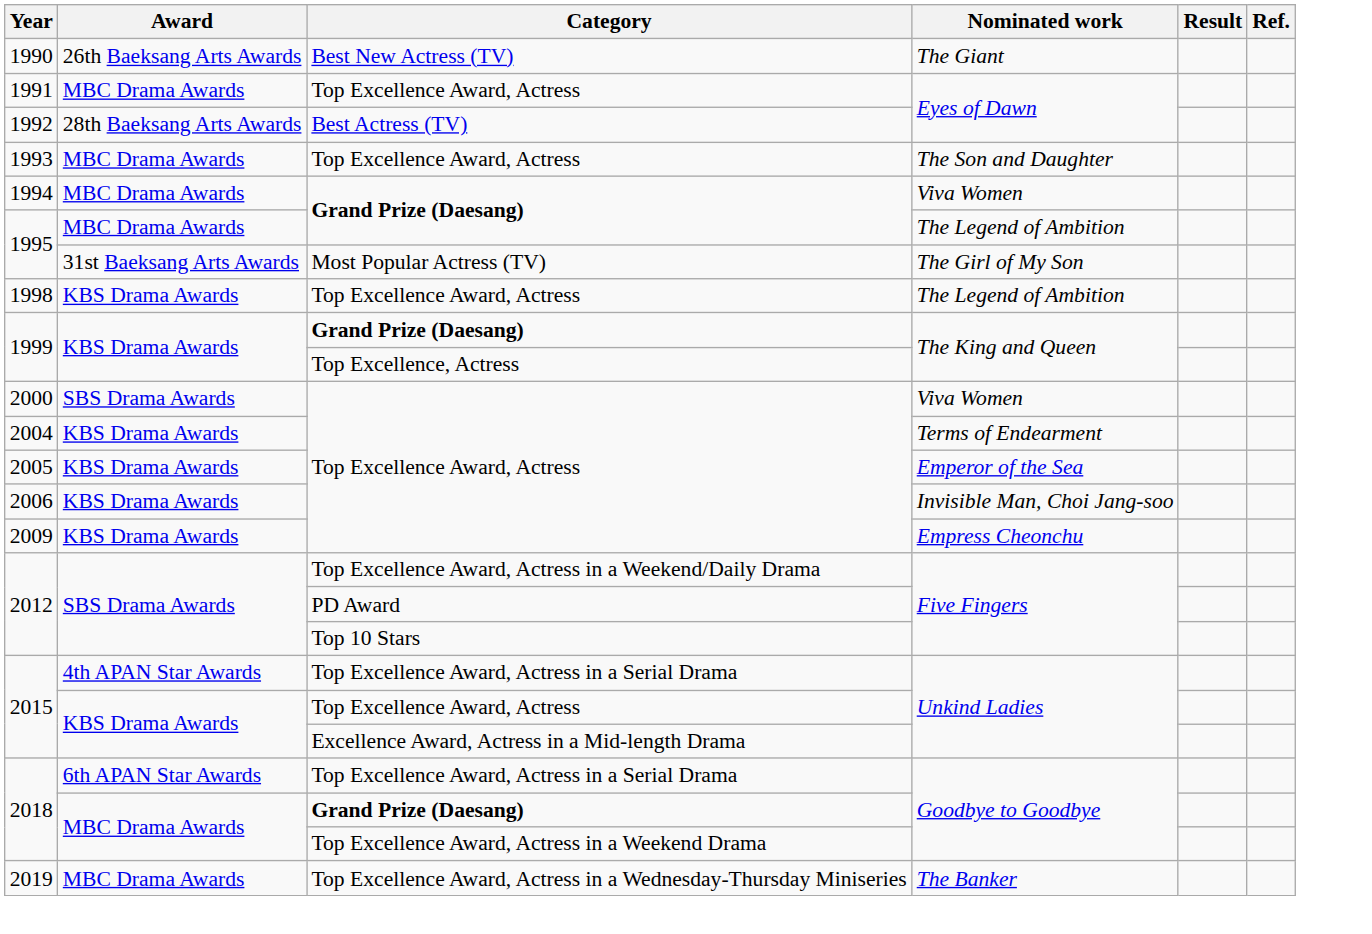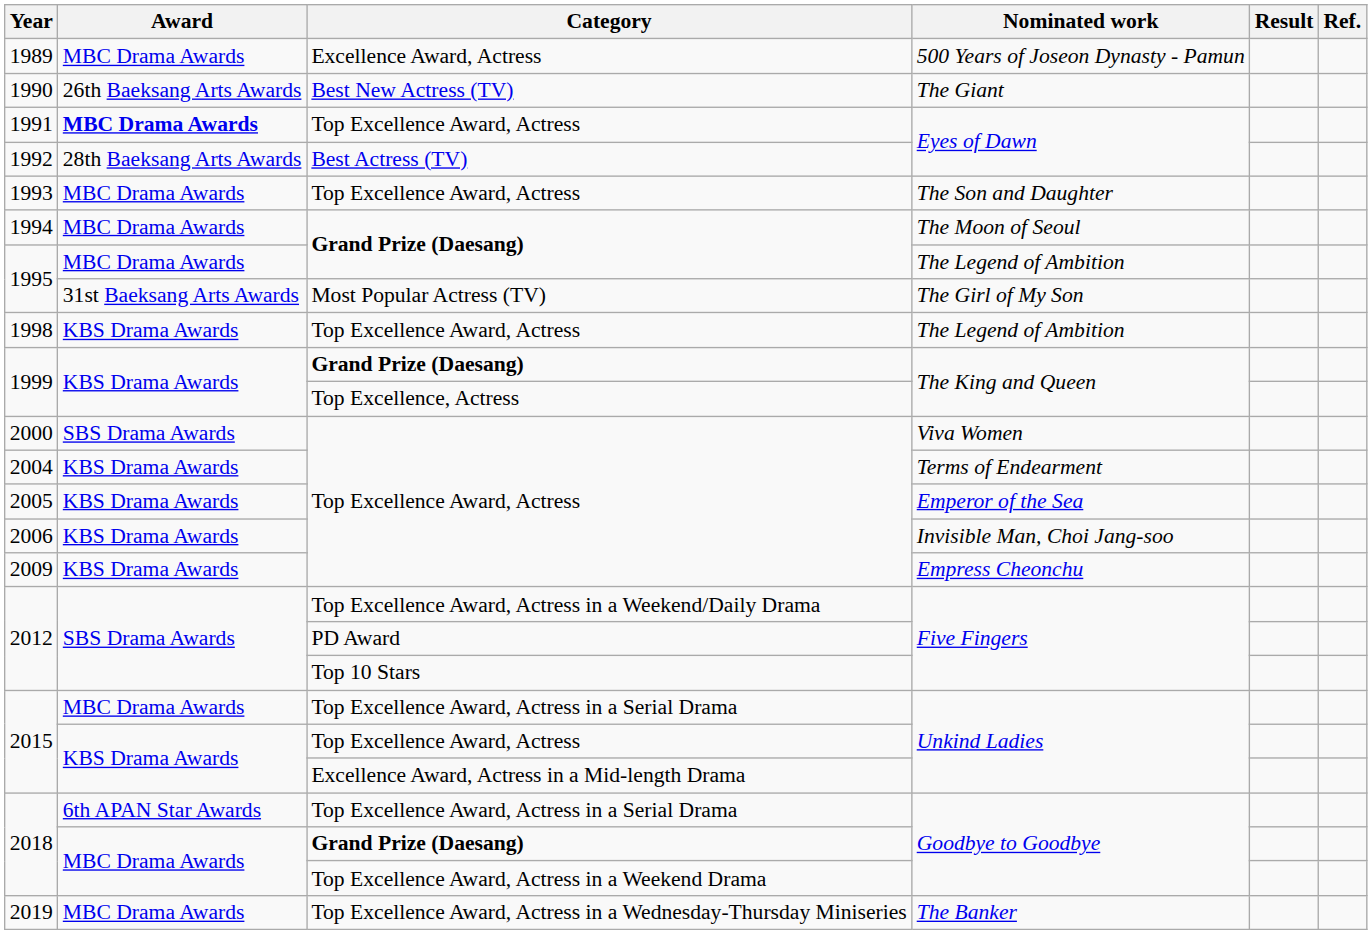 <table class="wikitable">
 <tr>
 <th>Year</th>
 <th>Award</th>
 <th>Category</th>
 <th>Nominated work</th>
 <th>Result</th>
 <th>Ref.</th>
+</tr>
+<tr>
+<td>1989</td>
+<td><a href='#'>MBC Drama Awards</a></td>
+<td>Excellence Award, Actress</td>
+<td><em>500 Years of Joseon Dynasty - Pamun</em></td>
+<td></td>
+<td></td>
 </tr>
 <tr>
 <td>1990</td>
 <td>26th <a href='#'>Baeksang Arts Awards</a></td>
 <td><a href='#'>Best New Actress (TV)</a></td>
 <td><em>The Giant</em></td>
 <td></td>
 <td></td>
 </tr>
 <tr>
 <td>1991</td>
-<td><a href='#'>MBC Drama Awards</a></td>
+<td><strong><a href='#'>MBC Drama Awards</a></strong></td>
 <td>Top Excellence Award, Actress</td>
 <td rowspan=2><em><a href='#'>Eyes of Dawn</a></em></td>
 <td></td>
 <td></td>
 </tr>
 <tr>
 <td>1992</td>
 <td>28th <a href='#'>Baeksang Arts Awards</a></td>
 <td><a href='#'>Best Actress (TV)</a></td>
 <td></td>
 <td></td>
 </tr>
 <tr>
 <td>1993</td>
 <td><a href='#'>MBC Drama Awards</a></td>
 <td>Top Excellence Award, Actress</td>
 <td><em>The Son and Daughter</em></td>
 <td></td>
 <td></td>
 </tr>
 <tr>
 <td>1994</td>
 <td><a href='#'>MBC Drama Awards</a></td>
 <td rowspan="2"><strong>Grand Prize (Daesang)</strong></td>
-<td><em>Viva Women</em></td>
+<td><em>The Moon of Seoul</em></td>
 <td></td>
 <td></td>
 </tr>
 <tr>
 <td rowspan="2">1995</td>
 <td><a href='#'>MBC Drama Awards</a></td>
 <td><em>The Legend of Ambition</em></td>
 <td></td>
 <td></td>
 </tr>
 <tr>
 <td>31st <a href='#'>Baeksang Arts Awards</a></td>
 <td>Most Popular Actress (TV)</td>
 <td><em>The Girl of My Son</em></td>
 <td></td>
 <td></td>
 </tr>
 <tr>
 <td>1998</td>
 <td><a href='#'>KBS Drama Awards</a></td>
 <td>Top Excellence Award, Actress</td>
 <td><em>The Legend of Ambition</em></td>
 <td></td>
 <td></td>
 </tr>
 <tr>
 <td rowspan=2>1999</td>
 <td rowspan="2"><a href='#'>KBS Drama Awards</a></td>
 <td><strong>Grand Prize (Daesang)</strong></td>
 <td rowspan="2"><em>The King and Queen</em></td>
 <td></td>
 <td></td>
 </tr>
 <tr>
 <td>Top Excellence, Actress</td>
 <td></td>
 <td></td>
 </tr>
 <tr>
 <td>2000</td>
 <td><a href='#'>SBS Drama Awards</a></td>
 <td rowspan="5">Top Excellence Award, Actress</td>
 <td><em>Viva Women</em></td>
 <td></td>
 <td></td>
 </tr>
 <tr>
 <td>2004</td>
 <td><a href='#'>KBS Drama Awards</a></td>
 <td><em>Terms of Endearment</em></td>
 <td></td>
 <td></td>
 </tr>
 <tr>
 <td>2005</td>
 <td><a href='#'>KBS Drama Awards</a></td>
 <td><em><a href='#'>Emperor of the Sea</a></em></td>
 <td></td>
 <td></td>
 </tr>
 <tr>
 <td>2006</td>
 <td><a href='#'>KBS Drama Awards</a></td>
 <td><em>Invisible Man, Choi Jang-soo</em></td>
 <td></td>
 <td></td>
 </tr>
 <tr>
 <td>2009</td>
 <td><a href='#'>KBS Drama Awards</a></td>
 <td><em><a href='#'>Empress Cheonchu</a></em></td>
 <td></td>
 <td></td>
 </tr>
 <tr>
 <td rowspan=3>2012</td>
 <td rowspan=3><a href='#'>SBS Drama Awards</a></td>
 <td>Top Excellence Award, Actress in a Weekend/Daily Drama</td>
 <td rowspan=3><em><a href='#'>Five Fingers</a></em></td>
 <td></td>
 <td></td>
 </tr>
 <tr>
 <td>PD Award</td>
 <td></td>
 <td></td>
 </tr>
 <tr>
 <td>Top 10 Stars</td>
 <td></td>
 <td></td>
 </tr>
 <tr>
 <td rowspan=3>2015</td>
-<td><a href='#'>4th APAN Star Awards</a></td>
+<td><a href='#'>MBC Drama Awards</a></td>
 <td>Top Excellence Award, Actress in a Serial Drama</td>
 <td rowspan=3><em><a href='#'>Unkind Ladies</a></em></td>
 <td></td>
 <td></td>
 </tr>
 <tr>
 <td rowspan=2><a href='#'>KBS Drama Awards</a></td>
 <td>Top Excellence Award, Actress</td>
 <td></td>
 <td></td>
 </tr>
 <tr>
 <td>Excellence Award, Actress in a Mid-length Drama</td>
 <td></td>
 <td></td>
 </tr>
 <tr>
 <td rowspan="3">2018</td>
 <td><a href='#'>6th APAN Star Awards</a></td>
 <td>Top Excellence Award, Actress in a Serial Drama</td>
 <td rowspan="3"><em><a href='#'>Goodbye to Goodbye</a></em></td>
 <td></td>
 <td></td>
 </tr>
 <tr>
 <td rowspan="2"><a href='#'>MBC Drama Awards</a></td>
 <td><strong>Grand Prize (Daesang)</strong></td>
 <td></td>
 <td></td>
 </tr>
 <tr>
 <td>Top Excellence Award, Actress in a Weekend Drama</td>
 <td></td>
 <td></td>
 </tr>
 <tr>
 <td>2019</td>
 <td><a href='#'>MBC Drama Awards</a></td>
 <td>Top Excellence Award, Actress in a Wednesday-Thursday Miniseries</td>
 <td><em><a href='#'>The Banker</a></em></td>
 <td></td>
 <td></td>
 </tr>
 </table>
